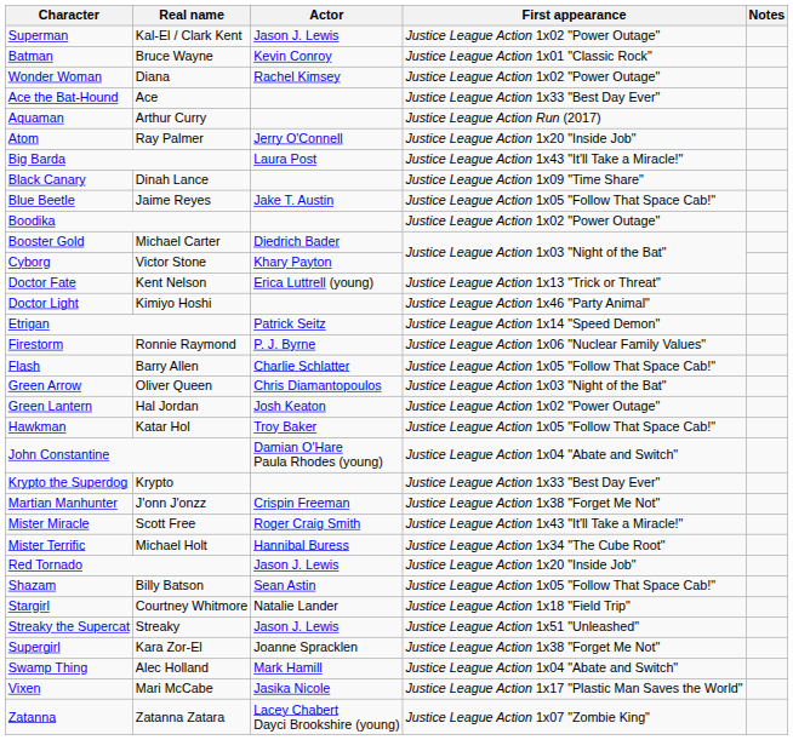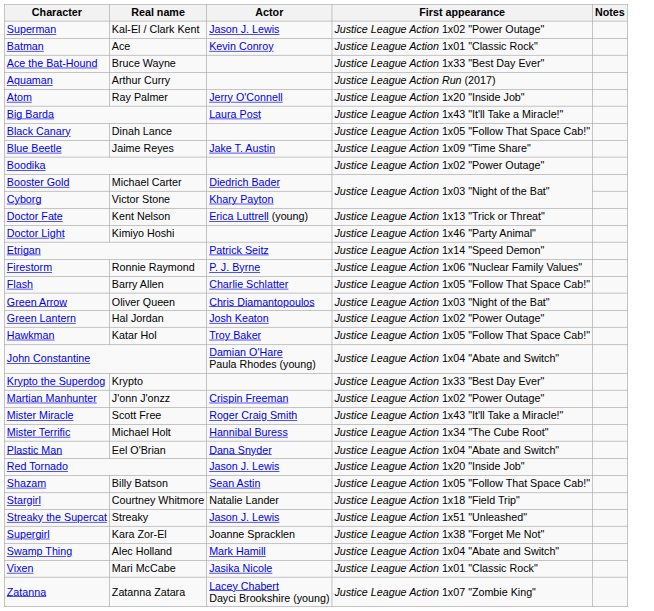 <table class="wikitable">
 <tr>
 <th>Character</th>
 <th>Real name</th>
 <th>Actor</th>
 <th>First appearance</th>
 <th>Notes</th>
 </tr>
 <tr>
 <td><a href='#'>Superman</a></td>
 <td>Kal-El / Clark Kent</td>
 <td><a href='#'>Jason J. Lewis</a></td>
 <td><em>Justice League Action</em> 1x02 "Power Outage"</td>
 <td></td>
 </tr>
 <tr>
 <td><a href='#'>Batman</a></td>
-<td>Bruce Wayne</td>
+<td>Ace</td>
 <td><a href='#'>Kevin Conroy</a></td>
 <td><em>Justice League Action</em> 1x01 "Classic Rock"</td>
 <td></td>
 </tr>
 <tr>
-<td><a href='#'>Wonder Woman</a></td>
-<td>Diana</td>
-<td><a href='#'>Rachel Kimsey</a></td>
-<td><em>Justice League Action</em> 1x02 "Power Outage"</td>
-<td></td>
-</tr>
-<tr>
 <td><a href='#'>Ace the Bat-Hound</a></td>
-<td>Ace</td>
+<td>Bruce Wayne</td>
 <td></td>
 <td><em>Justice League Action</em> 1x33 "Best Day Ever"</td>
 <td></td>
 </tr>
 <tr>
 <td><a href='#'>Aquaman</a></td>
 <td>Arthur Curry</td>
 <td></td>
 <td><em>Justice League Action Run</em> (2017)</td>
 <td></td>
 </tr>
 <tr>
 <td><a href='#'>Atom</a></td>
 <td>Ray Palmer</td>
 <td><a href='#'>Jerry O'Connell</a></td>
 <td><em>Justice League Action</em> 1x20 "Inside Job"</td>
 <td></td>
 </tr>
 <tr>
 <td colspan="2"><a href='#'>Big Barda</a></td>
 <td><a href='#'>Laura Post</a></td>
 <td><em>Justice League Action</em> 1x43 "It'll Take a Miracle!"</td>
 <td></td>
 </tr>
 <tr>
 <td><a href='#'>Black Canary</a></td>
 <td>Dinah Lance</td>
 <td></td>
-<td><em>Justice League Action</em> 1x09 "Time Share"</td>
+<td><em>Justice League Action</em> 1x05 "Follow That Space Cab!"</td>
 <td></td>
 </tr>
 <tr>
 <td><a href='#'>Blue Beetle</a></td>
 <td>Jaime Reyes</td>
 <td><a href='#'>Jake T. Austin</a></td>
-<td><em>Justice League Action</em> 1x05 "Follow That Space Cab!"</td>
+<td><em>Justice League Action</em> 1x09 "Time Share"</td>
 <td></td>
 </tr>
 <tr>
 <td colspan="2"><a href='#'>Boodika</a></td>
 <td></td>
 <td><em>Justice League Action</em> 1x02 "Power Outage"</td>
 <td></td>
 </tr>
 <tr>
 <td><a href='#'>Booster Gold</a></td>
 <td>Michael Carter</td>
 <td><a href='#'>Diedrich Bader</a></td>
 <td rowspan="2"><em>Justice League Action</em> 1x03 "Night of the Bat"</td>
 <td></td>
 </tr>
 <tr>
 <td><a href='#'>Cyborg</a></td>
 <td>Victor Stone</td>
 <td><a href='#'>Khary Payton</a></td>
 <td></td>
 </tr>
 <tr>
 <td><a href='#'>Doctor Fate</a></td>
 <td>Kent Nelson</td>
 <td><a href='#'>Erica Luttrell</a> (young)</td>
 <td><em>Justice League Action</em> 1x13 "Trick or Threat"</td>
 <td></td>
 </tr>
 <tr>
 <td><a href='#'>Doctor Light</a></td>
 <td>Kimiyo Hoshi</td>
 <td></td>
 <td><em>Justice League Action</em> 1x46 "Party Animal"</td>
 <td></td>
 </tr>
 <tr>
 <td colspan="2"><a href='#'>Etrigan</a></td>
 <td><a href='#'>Patrick Seitz</a></td>
 <td><em>Justice League Action</em> 1x14 "Speed Demon"</td>
 <td></td>
 </tr>
 <tr>
 <td><a href='#'>Firestorm</a></td>
 <td>Ronnie Raymond</td>
 <td><a href='#'>P. J. Byrne</a></td>
 <td><em>Justice League Action</em> 1x06 "Nuclear Family Values"</td>
 <td></td>
 </tr>
 <tr>
 <td><a href='#'>Flash</a></td>
 <td>Barry Allen</td>
 <td><a href='#'>Charlie Schlatter</a></td>
 <td><em>Justice League Action</em> 1x05 "Follow That Space Cab!"</td>
 <td></td>
 </tr>
 <tr>
 <td><a href='#'>Green Arrow</a></td>
 <td>Oliver Queen</td>
 <td><a href='#'>Chris Diamantopoulos</a></td>
 <td><em>Justice League Action</em> 1x03 "Night of the Bat"</td>
 <td></td>
 </tr>
 <tr>
 <td><a href='#'>Green Lantern</a></td>
 <td>Hal Jordan</td>
 <td><a href='#'>Josh Keaton</a></td>
 <td><em>Justice League Action</em> 1x02 "Power Outage"</td>
 <td></td>
 </tr>
 <tr>
 <td><a href='#'>Hawkman</a></td>
 <td>Katar Hol</td>
 <td><a href='#'>Troy Baker</a></td>
 <td><em>Justice League Action</em> 1x05 "Follow That Space Cab!"</td>
 <td></td>
 </tr>
 <tr>
 <td colspan="2"><a href='#'>John Constantine</a></td>
 <td><a href='#'>Damian O'Hare</a><br>Paula Rhodes (young)</td>
 <td><em>Justice League Action</em> 1x04 "Abate and Switch"</td>
 <td></td>
 </tr>
 <tr>
 <td><a href='#'>Krypto the Superdog</a></td>
 <td>Krypto</td>
 <td></td>
 <td><em>Justice League Action</em> 1x33 "Best Day Ever"</td>
 <td></td>
 </tr>
 <tr>
 <td><a href='#'>Martian Manhunter</a></td>
 <td>J'onn J'onzz</td>
 <td><a href='#'>Crispin Freeman</a></td>
-<td><em>Justice League Action</em> 1x38 "Forget Me Not"</td>
+<td><em>Justice League Action</em> 1x02 "Power Outage"</td>
 <td></td>
 </tr>
 <tr>
 <td><a href='#'>Mister Miracle</a></td>
 <td>Scott Free</td>
 <td><a href='#'>Roger Craig Smith</a></td>
 <td><em>Justice League Action</em> 1x43 "It'll Take a Miracle!"</td>
 <td></td>
 </tr>
 <tr>
 <td><a href='#'>Mister Terrific</a></td>
 <td>Michael Holt</td>
 <td><a href='#'>Hannibal Buress</a></td>
 <td><em>Justice League Action</em> 1x34 "The Cube Root"</td>
+<td></td>
+</tr>
+<tr>
+<td><a href='#'>Plastic Man</a></td>
+<td>Eel O'Brian</td>
+<td><a href='#'>Dana Snyder</a></td>
+<td><em>Justice League Action</em> 1x04 "Abate and Switch"</td>
 <td></td>
 </tr>
 <tr>
 <td colspan="2"><a href='#'>Red Tornado</a></td>
 <td><a href='#'>Jason J. Lewis</a></td>
 <td><em>Justice League Action</em> 1x20 "Inside Job"</td>
 <td></td>
 </tr>
 <tr>
 <td><a href='#'>Shazam</a></td>
 <td>Billy Batson</td>
 <td><a href='#'>Sean Astin</a></td>
 <td><em>Justice League Action</em> 1x05 "Follow That Space Cab!"</td>
 <td></td>
 </tr>
 <tr>
 <td><a href='#'>Stargirl</a></td>
 <td>Courtney Whitmore</td>
 <td>Natalie Lander</td>
 <td><em>Justice League Action</em> 1x18 "Field Trip"</td>
 <td></td>
 </tr>
 <tr>
 <td><a href='#'>Streaky the Supercat</a></td>
 <td>Streaky</td>
 <td><a href='#'>Jason J. Lewis</a></td>
 <td><em>Justice League Action</em> 1x51 "Unleashed"</td>
 <td></td>
 </tr>
 <tr>
 <td><a href='#'>Supergirl</a></td>
 <td>Kara Zor-El</td>
 <td>Joanne Spracklen</td>
 <td><em>Justice League Action</em> 1x38 "Forget Me Not"</td>
 <td></td>
 </tr>
 <tr>
 <td><a href='#'>Swamp Thing</a></td>
 <td>Alec Holland</td>
 <td><a href='#'>Mark Hamill</a></td>
 <td><em>Justice League Action</em> 1x04 "Abate and Switch"</td>
 <td></td>
 </tr>
 <tr>
 <td><a href='#'>Vixen</a></td>
 <td>Mari McCabe</td>
 <td><a href='#'>Jasika Nicole</a></td>
-<td><em>Justice League Action</em> 1x17 "Plastic Man Saves the World"</td>
+<td><em>Justice League Action</em> 1x01 "Classic Rock"</td>
 <td></td>
 </tr>
 <tr>
 <td><a href='#'>Zatanna</a></td>
 <td>Zatanna Zatara</td>
 <td><a href='#'>Lacey Chabert</a><br>Dayci Brookshire (young)</td>
 <td><em>Justice League Action</em> 1x07 "Zombie King"</td>
 <td></td>
 </tr>
 </table>
